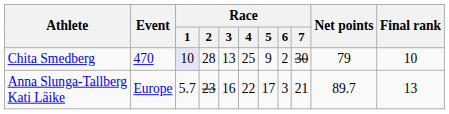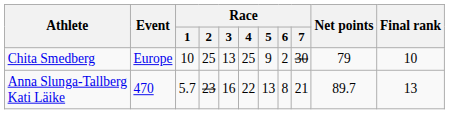 <table class="wikitable" style="font-size:90%">
 <tr>
 <th rowspan=2>Athlete</th>
 <th rowspan=2>Event</th>
 <th colspan=7>Race</th>
 <th rowspan=2>Net points</th>
 <th rowspan=2>Final rank</th>
 </tr>
 <tr style="font-size:95%">
 <th>1</th>
 <th>2</th>
 <th>3</th>
 <th>4</th>
 <th>5</th>
 <th>6</th>
 <th>7</th>
 </tr>
 <tr align=center>
 <td align=left><a href='#'>Chita Smedberg</a></td>
-<td align=left><a href='#'>470</a></td>
-<td style="background: lavender;">10</td>
-<td>28</td>
+<td align=left><a href='#'>Europe</a></td>
+<td>10</td>
+<td>25</td>
 <td>13</td>
 <td>25</td>
 <td>9</td>
 <td>2</td>
 <td><s>30</s></td>
 <td>79</td>
 <td>10</td>
 </tr>
 <tr align=center>
 <td align=left><a href='#'>Anna Slunga-Tallberg</a><br><a href='#'>Kati Läike</a></td>
-<td align=left><a href='#'>Europe</a></td>
+<td align=left><a href='#'>470</a></td>
 <td>5.7</td>
 <td><s>23</s></td>
 <td>16</td>
 <td>22</td>
-<td>17</td>
-<td>3</td>
+<td>13</td>
+<td>8</td>
 <td>21</td>
 <td>89.7</td>
 <td>13</td>
 </tr>
 </table>
